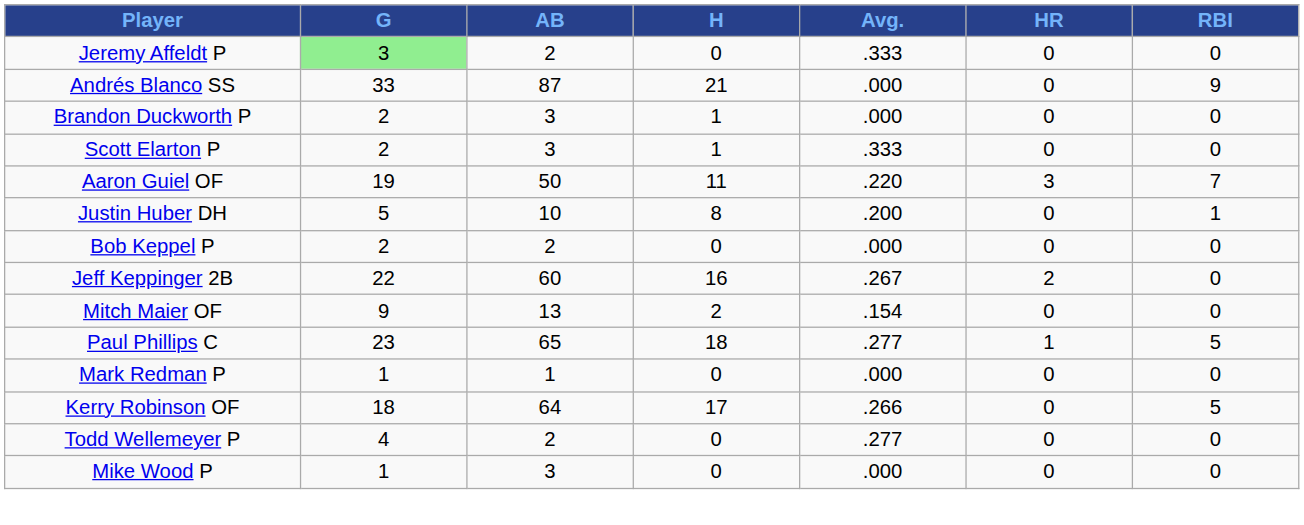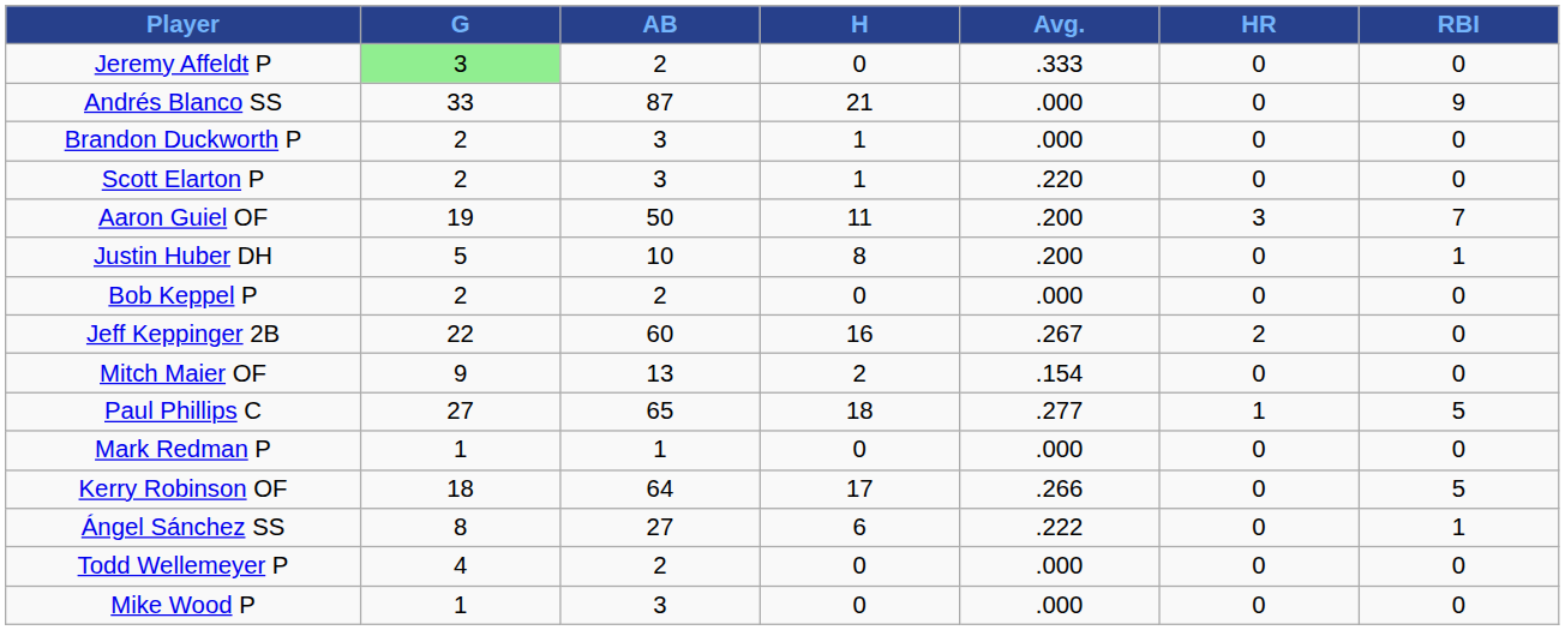 <table class="wikitable sortable">
 <tr>
 <th style="background:#27408B;color:#74B4FA;" width="16%">Player</th>
 <th style="background:#27408B;color:#74B4FA;" width="9%">G</th>
 <th style="background:#27408B;color:#74B4FA;" width="9%">AB</th>
 <th style="background:#27408B;color:#74B4FA;" width="9%">H</th>
 <th style="background:#27408B;color:#74B4FA;" width="9%">Avg.</th>
 <th style="background:#27408B;color:#74B4FA;" width="9%">HR</th>
 <th style="background:#27408B;color:#74B4FA;" width="9%">RBI</th>
 </tr>
 <tr align=center>
 <td><a href='#'>Jeremy Affeldt</a> P</td>
 <td style="background: lightgreen;">3</td>
 <td>2</td>
 <td>0</td>
 <td>.333</td>
 <td>0</td>
 <td>0</td>
 </tr>
 <tr align=center>
 <td><a href='#'>Andrés Blanco</a> SS</td>
 <td>33</td>
 <td>87</td>
 <td>21</td>
 <td>.000</td>
 <td>0</td>
 <td>9</td>
 </tr>
 <tr align=center>
 <td><a href='#'>Brandon Duckworth</a> P</td>
 <td>2</td>
 <td>3</td>
 <td>1</td>
 <td>.000</td>
 <td>0</td>
 <td>0</td>
 </tr>
 <tr align=center>
 <td><a href='#'>Scott Elarton</a> P</td>
 <td>2</td>
 <td>3</td>
 <td>1</td>
-<td>.333</td>
+<td>.220</td>
 <td>0</td>
 <td>0</td>
 </tr>
 <tr align=center>
 <td><a href='#'>Aaron Guiel</a> OF</td>
 <td>19</td>
 <td>50</td>
 <td>11</td>
-<td>.220</td>
+<td>.200</td>
 <td>3</td>
 <td>7</td>
 </tr>
 <tr align=center>
 <td><a href='#'>Justin Huber</a> DH</td>
 <td>5</td>
 <td>10</td>
 <td>8</td>
 <td>.200</td>
 <td>0</td>
 <td>1</td>
 </tr>
 <tr align=center>
 <td><a href='#'>Bob Keppel</a> P</td>
 <td>2</td>
 <td>2</td>
 <td>0</td>
 <td>.000</td>
 <td>0</td>
 <td>0</td>
 </tr>
 <tr align=center>
 <td><a href='#'>Jeff Keppinger</a> 2B</td>
 <td>22</td>
 <td>60</td>
 <td>16</td>
 <td>.267</td>
 <td>2</td>
 <td>0</td>
 </tr>
 <tr align=center>
 <td><a href='#'>Mitch Maier</a> OF</td>
 <td>9</td>
 <td>13</td>
 <td>2</td>
 <td>.154</td>
 <td>0</td>
 <td>0</td>
 </tr>
 <tr align=center>
 <td><a href='#'>Paul Phillips</a> C</td>
-<td>23</td>
+<td>27</td>
 <td>65</td>
 <td>18</td>
 <td>.277</td>
 <td>1</td>
 <td>5</td>
 </tr>
 <tr align=center>
 <td><a href='#'>Mark Redman</a> P</td>
 <td>1</td>
 <td>1</td>
 <td>0</td>
 <td>.000</td>
 <td>0</td>
 <td>0</td>
 </tr>
 <tr align=center>
 <td><a href='#'>Kerry Robinson</a> OF</td>
 <td>18</td>
 <td>64</td>
 <td>17</td>
 <td>.266</td>
 <td>0</td>
 <td>5</td>
 </tr>
 <tr align=center>
+<td><a href='#'>Ángel Sánchez</a> SS</td>
+<td>8</td>
+<td>27</td>
+<td>6</td>
+<td>.222</td>
+<td>0</td>
+<td>1</td>
+</tr>
+<tr align=center>
 <td><a href='#'>Todd Wellemeyer</a> P</td>
 <td>4</td>
 <td>2</td>
 <td>0</td>
-<td>.277</td>
+<td>.000</td>
 <td>0</td>
 <td>0</td>
 </tr>
 <tr align=center>
 <td><a href='#'>Mike Wood</a> P</td>
 <td>1</td>
 <td>3</td>
 <td>0</td>
 <td>.000</td>
 <td>0</td>
 <td>0</td>
 </tr>
 </table>
